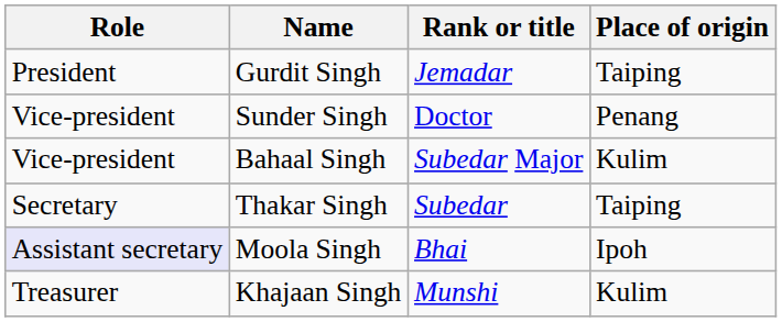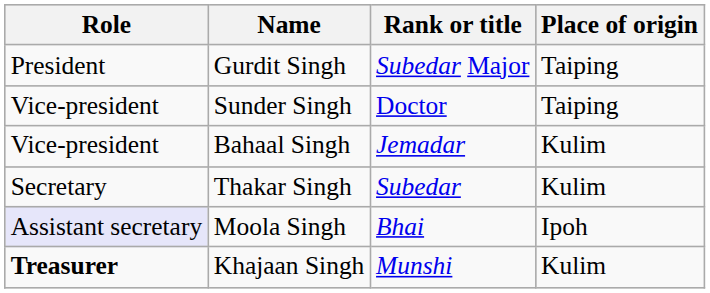 <table class="wikitable">
 <tr>
 <th>Role</th>
 <th>Name</th>
 <th>Rank or title</th>
 <th>Place of origin</th>
 </tr>
 <tr>
 <td>President</td>
 <td>Gurdit Singh</td>
-<td><em><a href='#'>Jemadar</a></em></td>
+<td><em><a href='#'>Subedar</a></em> <a href='#'>Major</a></td>
 <td>Taiping</td>
 </tr>
 <tr>
 <td>Vice-president</td>
 <td>Sunder Singh</td>
 <td><a href='#'>Doctor</a></td>
-<td>Penang</td>
+<td>Taiping</td>
 </tr>
 <tr>
 <td>Vice-president</td>
 <td>Bahaal Singh</td>
-<td><em><a href='#'>Subedar</a></em> <a href='#'>Major</a></td>
+<td><em><a href='#'>Jemadar</a></em></td>
 <td>Kulim</td>
 </tr>
 <tr>
 <td>Secretary</td>
 <td>Thakar Singh</td>
 <td><em><a href='#'>Subedar</a></em></td>
-<td>Taiping</td>
+<td>Kulim</td>
 </tr>
 <tr>
 <td style="background: lavender;">Assistant secretary</td>
 <td>Moola Singh</td>
 <td><em><a href='#'>Bhai</a></em></td>
 <td>Ipoh</td>
 </tr>
 <tr>
-<td>Treasurer</td>
+<td><strong>Treasurer</strong></td>
 <td>Khajaan Singh</td>
 <td><em><a href='#'>Munshi</a></em></td>
 <td>Kulim</td>
 </tr>
 </table>
